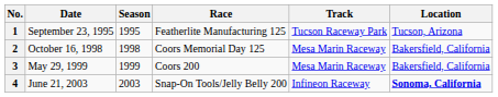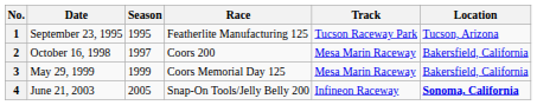 <table class="wikitable sortable plainrowheaders" style="font-size:95%">
 <tr>
 <th scope="col">No.</th>
 <th scope="col">Date</th>
 <th scope="col">Season</th>
 <th scope="col">Race</th>
 <th scope="col">Track</th>
 <th scope="col">Location</th>
 </tr>
 <tr>
 <th scope="row">1</th>
 <td>September 23, 1995</td>
 <td>1995</td>
 <td>Featherlite Manufacturing 125</td>
 <td><a href='#'>Tucson Raceway Park</a></td>
 <td><a href='#'>Tucson, Arizona</a></td>
 </tr>
 <tr>
 <th scope="row">2</th>
 <td>October 16, 1998</td>
-<td>1998</td>
-<td>Coors Memorial Day 125</td>
+<td>1997</td>
+<td>Coors 200</td>
 <td><a href='#'>Mesa Marin Raceway</a></td>
 <td><a href='#'>Bakersfield, California</a></td>
 </tr>
 <tr>
 <th scope="row">3</th>
 <td>May 29, 1999</td>
 <td>1999</td>
-<td>Coors 200</td>
+<td>Coors Memorial Day 125</td>
 <td><a href='#'>Mesa Marin Raceway</a></td>
 <td><a href='#'>Bakersfield, California</a></td>
 </tr>
 <tr>
 <th scope="row">4</th>
 <td>June 21, 2003</td>
-<td>2003</td>
+<td>2005</td>
 <td>Snap-On Tools/Jelly Belly 200</td>
 <td><a href='#'>Infineon Raceway</a></td>
 <td><strong><a href='#'>Sonoma, California</a></strong></td>
 </tr>
 </table>
